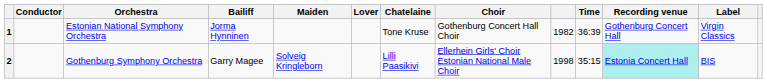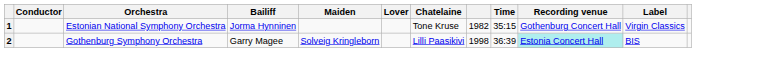 <table class="wikitable" style="margin-right:0; font-size:95%">
 <tr>
 <th scope="col"></th>
 <th scope="col">Conductor</th>
 <th scope="col">Orchestra</th>
 <th scope="col">Bailiff</th>
 <th scope="col">Maiden</th>
 <th scope="col">Lover</th>
 <th scope="col">Chatelaine</th>
-<th scope="col">Choir</th>
 <th scope="col"></th>
 <th scope="col">Time</th>
 <th scope="col">Recording venue</th>
 <th scope="col">Label</th>
 <th scope="col"class="unsortable"></th>
 </tr>
 <tr>
 <th scope="row">1</th>
 <td></td>
 <td><a href='#'>Estonian National Symphony Orchestra</a></td>
 <td><a href='#'>Jorma Hynninen</a></td>
 <td></td>
 <td></td>
 <td>Tone Kruse</td>
-<td>Gothenburg Concert Hall Choir</td>
 <td>1982</td>
-<td>36:39</td>
+<td>35:15</td>
 <td><a href='#'>Gothenburg Concert Hall</a></td>
 <td><a href='#'>Virgin Classics</a></td>
 <td></td>
 </tr>
 <tr>
 <th scope="row">2</th>
 <td></td>
 <td><a href='#'>Gothenburg Symphony Orchestra</a></td>
 <td>Garry Magee</td>
 <td><a href='#'>Solveig Kringleborn</a></td>
 <td></td>
 <td><a href='#'>Lilli Paasikivi</a></td>
-<td><a href='#'>Ellerhein Girls' Choir</a><br><a href='#'>Estonian National Male Choir</a></td>
 <td>1998</td>
-<td>35:15</td>
+<td>36:39</td>
 <td style="background: paleturquoise;"><a href='#'>Estonia Concert Hall</a></td>
 <td><a href='#'>BIS</a></td>
 <td></td>
 </tr>
 </table>
